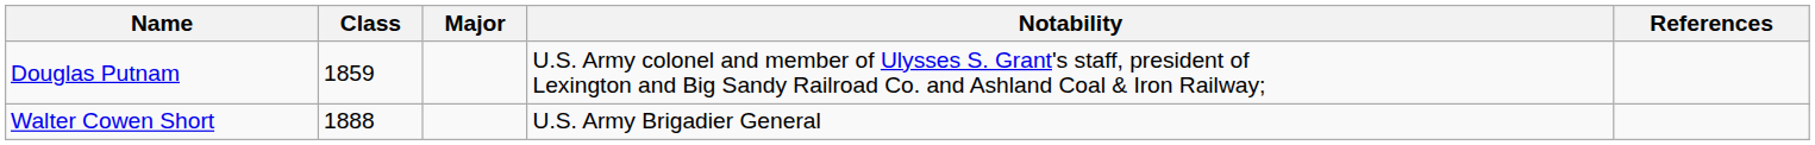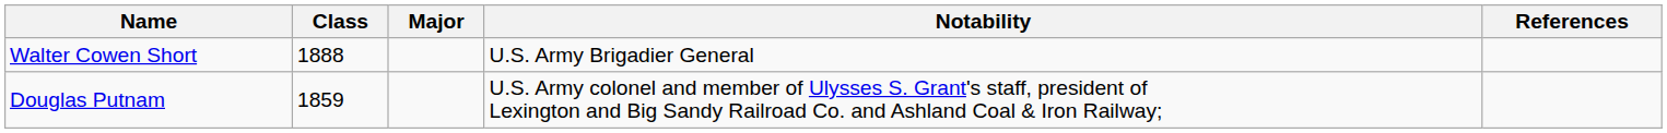 <table class="wikitable sortable" style="width:100%;">
 <tr>
 <th>Name</th>
 <th>Class</th>
 <th>Major</th>
 <th>Notability</th>
 <th>References</th>
 </tr>
 <tr>
+<td><a href='#'>Walter Cowen Short</a></td>
+<td>1888</td>
+<td></td>
+<td>U.S. Army Brigadier General</td>
+<td></td>
+</tr>
+<tr>
 <td><a href='#'>Douglas Putnam</a></td>
 <td>1859</td>
 <td></td>
 <td>U.S. Army colonel and member of <a href='#'>Ulysses S. Grant</a>'s staff, president of<br>Lexington and Big Sandy Railroad Co. and Ashland Coal & Iron Railway;</td>
 <td></td>
 </tr>
-<tr>
-<td><a href='#'>Walter Cowen Short</a></td>
-<td>1888</td>
-<td></td>
-<td>U.S. Army Brigadier General</td>
-<td></td>
-</tr>
 </table>
